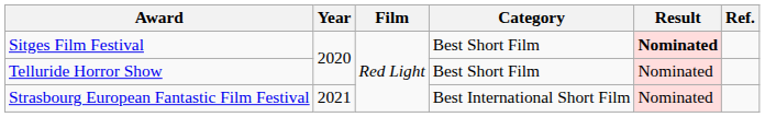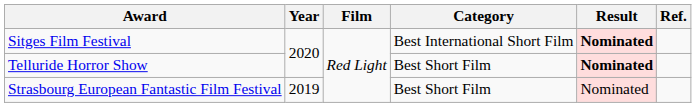 <table class="wikitable">
 <tr>
 <th>Award</th>
 <th>Year</th>
 <th>Film</th>
 <th>Category</th>
 <th>Result</th>
 <th>Ref.</th>
 </tr>
 <tr>
 <td><a href='#'>Sitges Film Festival</a></td>
 <td rowspan="2">2020</td>
 <td rowspan="3"><em>Red Light</em></td>
-<td>Best Short Film</td>
+<td>Best International Short Film</td>
 <td style="background: #ffdddd"><strong>Nominated</strong></td>
 <td></td>
 </tr>
 <tr>
 <td><a href='#'>Telluride Horror Show</a></td>
 <td>Best Short Film</td>
-<td style="background: #ffdddd">Nominated</td>
+<td style="background: #ffdddd"><strong>Nominated</strong></td>
 <td></td>
 </tr>
 <tr>
 <td><a href='#'>Strasbourg European Fantastic Film Festival</a></td>
-<td>2021</td>
-<td>Best International Short Film</td>
+<td>2019</td>
+<td>Best Short Film</td>
 <td style="background: #ffdddd">Nominated</td>
 <td></td>
 </tr>
 </table>
